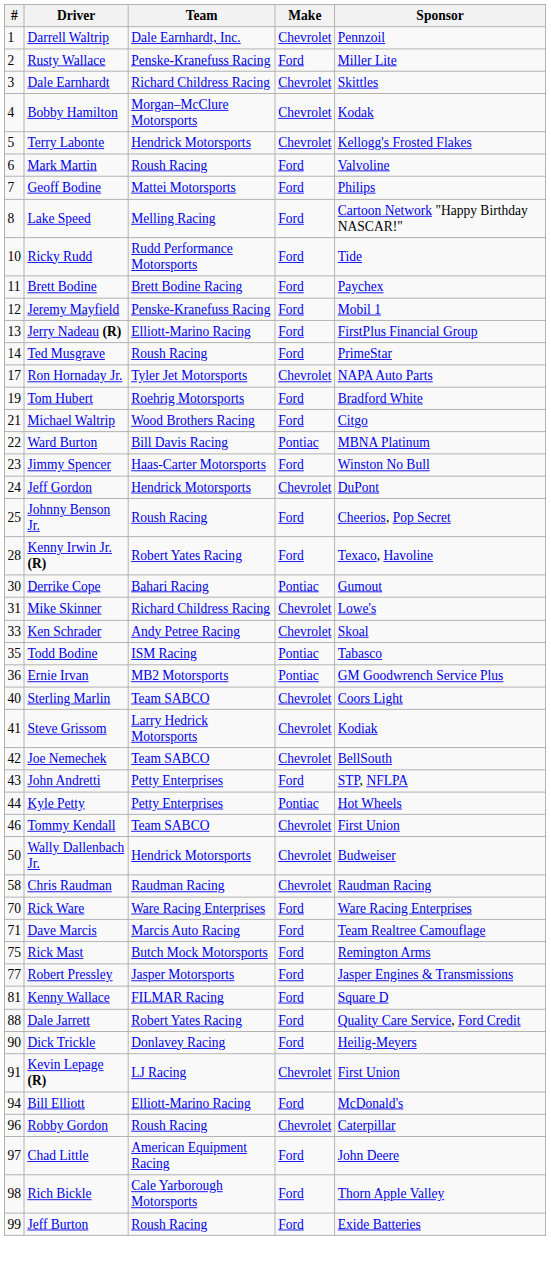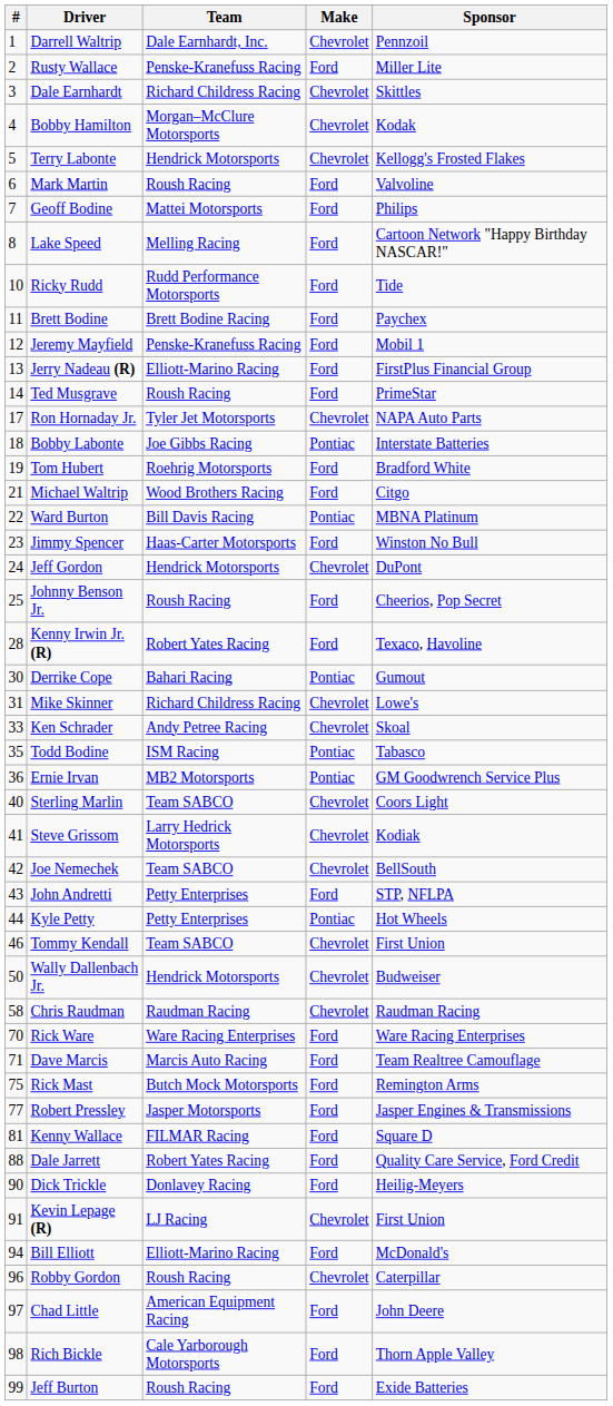 <table class="wikitable" style="font-size:95%">
 <tr>
 <th>#</th>
 <th>Driver</th>
 <th>Team</th>
 <th>Make</th>
 <th>Sponsor</th>
 </tr>
 <tr>
 <td>1</td>
 <td><a href='#'>Darrell Waltrip</a></td>
 <td><a href='#'>Dale Earnhardt, Inc.</a></td>
 <td><a href='#'>Chevrolet</a></td>
 <td><a href='#'>Pennzoil</a></td>
 </tr>
 <tr>
 <td>2</td>
 <td><a href='#'>Rusty Wallace</a></td>
 <td><a href='#'>Penske-Kranefuss Racing</a></td>
 <td><a href='#'>Ford</a></td>
 <td><a href='#'>Miller Lite</a></td>
 </tr>
 <tr>
 <td>3</td>
 <td><a href='#'>Dale Earnhardt</a></td>
 <td><a href='#'>Richard Childress Racing</a></td>
 <td><a href='#'>Chevrolet</a></td>
 <td><a href='#'>Skittles</a></td>
 </tr>
 <tr>
 <td>4</td>
 <td><a href='#'>Bobby Hamilton</a></td>
 <td><a href='#'>Morgan–McClure Motorsports</a></td>
 <td><a href='#'>Chevrolet</a></td>
 <td><a href='#'>Kodak</a></td>
 </tr>
 <tr>
 <td>5</td>
 <td><a href='#'>Terry Labonte</a></td>
 <td><a href='#'>Hendrick Motorsports</a></td>
 <td><a href='#'>Chevrolet</a></td>
 <td><a href='#'>Kellogg's Frosted Flakes</a></td>
 </tr>
 <tr>
 <td>6</td>
 <td><a href='#'>Mark Martin</a></td>
 <td><a href='#'>Roush Racing</a></td>
 <td><a href='#'>Ford</a></td>
 <td><a href='#'>Valvoline</a></td>
 </tr>
 <tr>
 <td>7</td>
 <td><a href='#'>Geoff Bodine</a></td>
 <td><a href='#'>Mattei Motorsports</a></td>
 <td><a href='#'>Ford</a></td>
 <td><a href='#'>Philips</a></td>
 </tr>
 <tr>
 <td>8</td>
 <td><a href='#'>Lake Speed</a></td>
 <td><a href='#'>Melling Racing</a></td>
 <td><a href='#'>Ford</a></td>
 <td><a href='#'>Cartoon Network</a> "Happy Birthday NASCAR!"</td>
 </tr>
 <tr>
 <td>10</td>
 <td><a href='#'>Ricky Rudd</a></td>
 <td><a href='#'>Rudd Performance Motorsports</a></td>
 <td><a href='#'>Ford</a></td>
 <td><a href='#'>Tide</a></td>
 </tr>
 <tr>
 <td>11</td>
 <td><a href='#'>Brett Bodine</a></td>
 <td><a href='#'>Brett Bodine Racing</a></td>
 <td><a href='#'>Ford</a></td>
 <td><a href='#'>Paychex</a></td>
 </tr>
 <tr>
 <td>12</td>
 <td><a href='#'>Jeremy Mayfield</a></td>
 <td><a href='#'>Penske-Kranefuss Racing</a></td>
 <td><a href='#'>Ford</a></td>
 <td><a href='#'>Mobil 1</a></td>
 </tr>
 <tr>
 <td>13</td>
 <td><a href='#'>Jerry Nadeau</a> <strong>(R)</strong></td>
 <td><a href='#'>Elliott-Marino Racing</a></td>
 <td><a href='#'>Ford</a></td>
 <td><a href='#'>FirstPlus Financial Group</a></td>
 </tr>
 <tr>
 <td>14</td>
 <td><a href='#'>Ted Musgrave</a></td>
 <td><a href='#'>Roush Racing</a></td>
 <td><a href='#'>Ford</a></td>
 <td><a href='#'>PrimeStar</a></td>
 </tr>
 <tr>
 <td>17</td>
 <td><a href='#'>Ron Hornaday Jr.</a></td>
 <td><a href='#'>Tyler Jet Motorsports</a></td>
 <td><a href='#'>Chevrolet</a></td>
 <td><a href='#'>NAPA Auto Parts</a></td>
+</tr>
+<tr>
+<td>18</td>
+<td><a href='#'>Bobby Labonte</a></td>
+<td><a href='#'>Joe Gibbs Racing</a></td>
+<td><a href='#'>Pontiac</a></td>
+<td><a href='#'>Interstate Batteries</a></td>
 </tr>
 <tr>
 <td>19</td>
 <td><a href='#'>Tom Hubert</a></td>
 <td><a href='#'>Roehrig Motorsports</a></td>
 <td><a href='#'>Ford</a></td>
 <td><a href='#'>Bradford White</a></td>
 </tr>
 <tr>
 <td>21</td>
 <td><a href='#'>Michael Waltrip</a></td>
 <td><a href='#'>Wood Brothers Racing</a></td>
 <td><a href='#'>Ford</a></td>
 <td><a href='#'>Citgo</a></td>
 </tr>
 <tr>
 <td>22</td>
 <td><a href='#'>Ward Burton</a></td>
 <td><a href='#'>Bill Davis Racing</a></td>
 <td><a href='#'>Pontiac</a></td>
 <td><a href='#'>MBNA Platinum</a></td>
 </tr>
 <tr>
 <td>23</td>
 <td><a href='#'>Jimmy Spencer</a></td>
 <td><a href='#'>Haas-Carter Motorsports</a></td>
 <td><a href='#'>Ford</a></td>
 <td><a href='#'>Winston No Bull</a></td>
 </tr>
 <tr>
 <td>24</td>
 <td><a href='#'>Jeff Gordon</a></td>
 <td><a href='#'>Hendrick Motorsports</a></td>
 <td><a href='#'>Chevrolet</a></td>
 <td><a href='#'>DuPont</a></td>
 </tr>
 <tr>
 <td>25</td>
 <td><a href='#'>Johnny Benson Jr.</a></td>
 <td><a href='#'>Roush Racing</a></td>
 <td><a href='#'>Ford</a></td>
 <td><a href='#'>Cheerios</a>, <a href='#'>Pop Secret</a></td>
 </tr>
 <tr>
 <td>28</td>
 <td><a href='#'>Kenny Irwin Jr.</a> <strong>(R)</strong></td>
 <td><a href='#'>Robert Yates Racing</a></td>
 <td><a href='#'>Ford</a></td>
 <td><a href='#'>Texaco</a>, <a href='#'>Havoline</a></td>
 </tr>
 <tr>
 <td>30</td>
 <td><a href='#'>Derrike Cope</a></td>
 <td><a href='#'>Bahari Racing</a></td>
 <td><a href='#'>Pontiac</a></td>
 <td><a href='#'>Gumout</a></td>
 </tr>
 <tr>
 <td>31</td>
 <td><a href='#'>Mike Skinner</a></td>
 <td><a href='#'>Richard Childress Racing</a></td>
 <td><a href='#'>Chevrolet</a></td>
 <td><a href='#'>Lowe's</a></td>
 </tr>
 <tr>
 <td>33</td>
 <td><a href='#'>Ken Schrader</a></td>
 <td><a href='#'>Andy Petree Racing</a></td>
 <td><a href='#'>Chevrolet</a></td>
 <td><a href='#'>Skoal</a></td>
 </tr>
 <tr>
 <td>35</td>
 <td><a href='#'>Todd Bodine</a></td>
 <td><a href='#'>ISM Racing</a></td>
 <td><a href='#'>Pontiac</a></td>
 <td><a href='#'>Tabasco</a></td>
 </tr>
 <tr>
 <td>36</td>
 <td><a href='#'>Ernie Irvan</a></td>
 <td><a href='#'>MB2 Motorsports</a></td>
 <td><a href='#'>Pontiac</a></td>
 <td><a href='#'>GM Goodwrench Service Plus</a></td>
 </tr>
 <tr>
 <td>40</td>
 <td><a href='#'>Sterling Marlin</a></td>
 <td><a href='#'>Team SABCO</a></td>
 <td><a href='#'>Chevrolet</a></td>
 <td><a href='#'>Coors Light</a></td>
 </tr>
 <tr>
 <td>41</td>
 <td><a href='#'>Steve Grissom</a></td>
 <td><a href='#'>Larry Hedrick Motorsports</a></td>
 <td><a href='#'>Chevrolet</a></td>
 <td><a href='#'>Kodiak</a></td>
 </tr>
 <tr>
 <td>42</td>
 <td><a href='#'>Joe Nemechek</a></td>
 <td><a href='#'>Team SABCO</a></td>
 <td><a href='#'>Chevrolet</a></td>
 <td><a href='#'>BellSouth</a></td>
 </tr>
 <tr>
 <td>43</td>
 <td><a href='#'>John Andretti</a></td>
 <td><a href='#'>Petty Enterprises</a></td>
 <td><a href='#'>Ford</a></td>
 <td><a href='#'>STP</a>, <a href='#'>NFLPA</a></td>
 </tr>
 <tr>
 <td>44</td>
 <td><a href='#'>Kyle Petty</a></td>
 <td><a href='#'>Petty Enterprises</a></td>
 <td><a href='#'>Pontiac</a></td>
 <td><a href='#'>Hot Wheels</a></td>
 </tr>
 <tr>
 <td>46</td>
 <td><a href='#'>Tommy Kendall</a></td>
 <td><a href='#'>Team SABCO</a></td>
 <td><a href='#'>Chevrolet</a></td>
 <td><a href='#'>First Union</a></td>
 </tr>
 <tr>
 <td>50</td>
 <td><a href='#'>Wally Dallenbach Jr.</a></td>
 <td><a href='#'>Hendrick Motorsports</a></td>
 <td><a href='#'>Chevrolet</a></td>
 <td><a href='#'>Budweiser</a></td>
 </tr>
 <tr>
 <td>58</td>
 <td><a href='#'>Chris Raudman</a></td>
 <td><a href='#'>Raudman Racing</a></td>
 <td><a href='#'>Chevrolet</a></td>
 <td><a href='#'>Raudman Racing</a></td>
 </tr>
 <tr>
 <td>70</td>
 <td><a href='#'>Rick Ware</a></td>
 <td><a href='#'>Ware Racing Enterprises</a></td>
 <td><a href='#'>Ford</a></td>
 <td><a href='#'>Ware Racing Enterprises</a></td>
 </tr>
 <tr>
 <td>71</td>
 <td><a href='#'>Dave Marcis</a></td>
 <td><a href='#'>Marcis Auto Racing</a></td>
 <td><a href='#'>Ford</a></td>
 <td><a href='#'>Team Realtree Camouflage</a></td>
 </tr>
 <tr>
 <td>75</td>
 <td><a href='#'>Rick Mast</a></td>
 <td><a href='#'>Butch Mock Motorsports</a></td>
 <td><a href='#'>Ford</a></td>
 <td><a href='#'>Remington Arms</a></td>
 </tr>
 <tr>
 <td>77</td>
 <td><a href='#'>Robert Pressley</a></td>
 <td><a href='#'>Jasper Motorsports</a></td>
 <td><a href='#'>Ford</a></td>
 <td><a href='#'>Jasper Engines & Transmissions</a></td>
 </tr>
 <tr>
 <td>81</td>
 <td><a href='#'>Kenny Wallace</a></td>
 <td><a href='#'>FILMAR Racing</a></td>
 <td><a href='#'>Ford</a></td>
 <td><a href='#'>Square D</a></td>
 </tr>
 <tr>
 <td>88</td>
 <td><a href='#'>Dale Jarrett</a></td>
 <td><a href='#'>Robert Yates Racing</a></td>
 <td><a href='#'>Ford</a></td>
 <td><a href='#'>Quality Care Service</a>, <a href='#'>Ford Credit</a></td>
 </tr>
 <tr>
 <td>90</td>
 <td><a href='#'>Dick Trickle</a></td>
 <td><a href='#'>Donlavey Racing</a></td>
 <td><a href='#'>Ford</a></td>
 <td><a href='#'>Heilig-Meyers</a></td>
 </tr>
 <tr>
 <td>91</td>
 <td><a href='#'>Kevin Lepage</a> <strong>(R)</strong></td>
 <td><a href='#'>LJ Racing</a></td>
 <td><a href='#'>Chevrolet</a></td>
 <td><a href='#'>First Union</a></td>
 </tr>
 <tr>
 <td>94</td>
 <td><a href='#'>Bill Elliott</a></td>
 <td><a href='#'>Elliott-Marino Racing</a></td>
 <td><a href='#'>Ford</a></td>
 <td><a href='#'>McDonald's</a></td>
 </tr>
 <tr>
 <td>96</td>
 <td><a href='#'>Robby Gordon</a></td>
 <td><a href='#'>Roush Racing</a></td>
 <td><a href='#'>Chevrolet</a></td>
 <td><a href='#'>Caterpillar</a></td>
 </tr>
 <tr>
 <td>97</td>
 <td><a href='#'>Chad Little</a></td>
 <td><a href='#'>American Equipment Racing</a></td>
 <td><a href='#'>Ford</a></td>
 <td><a href='#'>John Deere</a></td>
 </tr>
 <tr>
 <td>98</td>
 <td><a href='#'>Rich Bickle</a></td>
 <td><a href='#'>Cale Yarborough Motorsports</a></td>
 <td><a href='#'>Ford</a></td>
 <td><a href='#'>Thorn Apple Valley</a></td>
 </tr>
 <tr>
 <td>99</td>
 <td><a href='#'>Jeff Burton</a></td>
 <td><a href='#'>Roush Racing</a></td>
 <td><a href='#'>Ford</a></td>
 <td><a href='#'>Exide Batteries</a></td>
 </tr>
 </table>
